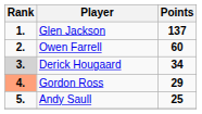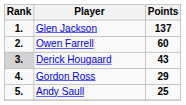 <table class="wikitable sticky-header">
 <tr>
 <th width=35>Rank</th>
 <th width=170>Player</th>
 <th width=40>Points</th>
 </tr>
 <tr>
 <td align=center><strong>1.</strong></td>
 <td> <a href='#'>Glen Jackson</a></td>
 <td align=center><strong>137</strong></td>
 </tr>
 <tr>
 <td align=center><strong>2.</strong></td>
 <td> <a href='#'>Owen Farrell</a></td>
 <td align=center><strong>60</strong></td>
 </tr>
 <tr>
 <td align=center style="background: lightgrey;"><strong>3.</strong></td>
 <td> <a href='#'>Derick Hougaard</a></td>
-<td align=center><strong>34</strong></td>
+<td align=center><strong>43</strong></td>
 </tr>
 <tr>
-<td align=center style="background: lightsalmon;"><strong>4.</strong></td>
+<td align=center><strong>4.</strong></td>
 <td> <a href='#'>Gordon Ross</a></td>
 <td align=center><strong>29</strong></td>
 </tr>
 <tr>
 <td align=center><strong>5.</strong></td>
 <td> <a href='#'>Andy Saull</a></td>
 <td align=center><strong>25</strong></td>
 </tr>
 <tr>
 </tr>
 </table>
